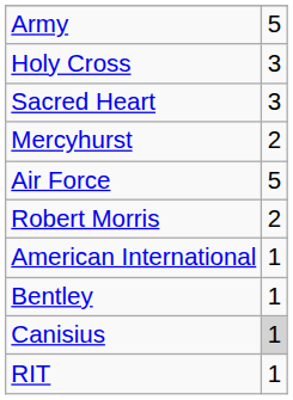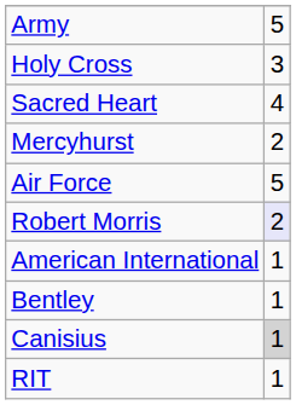 <table class="wikitable">
 <tr>
 </tr>
 <tr>
 <td><a href='#'>Army</a></td>
 <td>5</td>
 </tr>
 <tr>
 <td><a href='#'>Holy Cross</a></td>
 <td>3</td>
 </tr>
 <tr>
 <td><a href='#'>Sacred Heart</a></td>
-<td>3</td>
+<td>4</td>
 </tr>
 <tr>
 <td><a href='#'>Mercyhurst</a></td>
 <td>2</td>
 </tr>
 <tr>
 <td><a href='#'>Air Force</a></td>
 <td>5</td>
 </tr>
 <tr>
 <td><a href='#'>Robert Morris</a></td>
-<td>2</td>
+<td style="background: lavender;">2</td>
 </tr>
 <tr>
 <td><a href='#'>American International</a></td>
 <td>1</td>
 </tr>
 <tr>
 <td><a href='#'>Bentley</a></td>
 <td>1</td>
 </tr>
 <tr>
 <td><a href='#'>Canisius</a></td>
 <td style="background: lightgrey;">1</td>
 </tr>
 <tr>
 <td><a href='#'>RIT</a></td>
 <td>1</td>
 </tr>
 </table>
